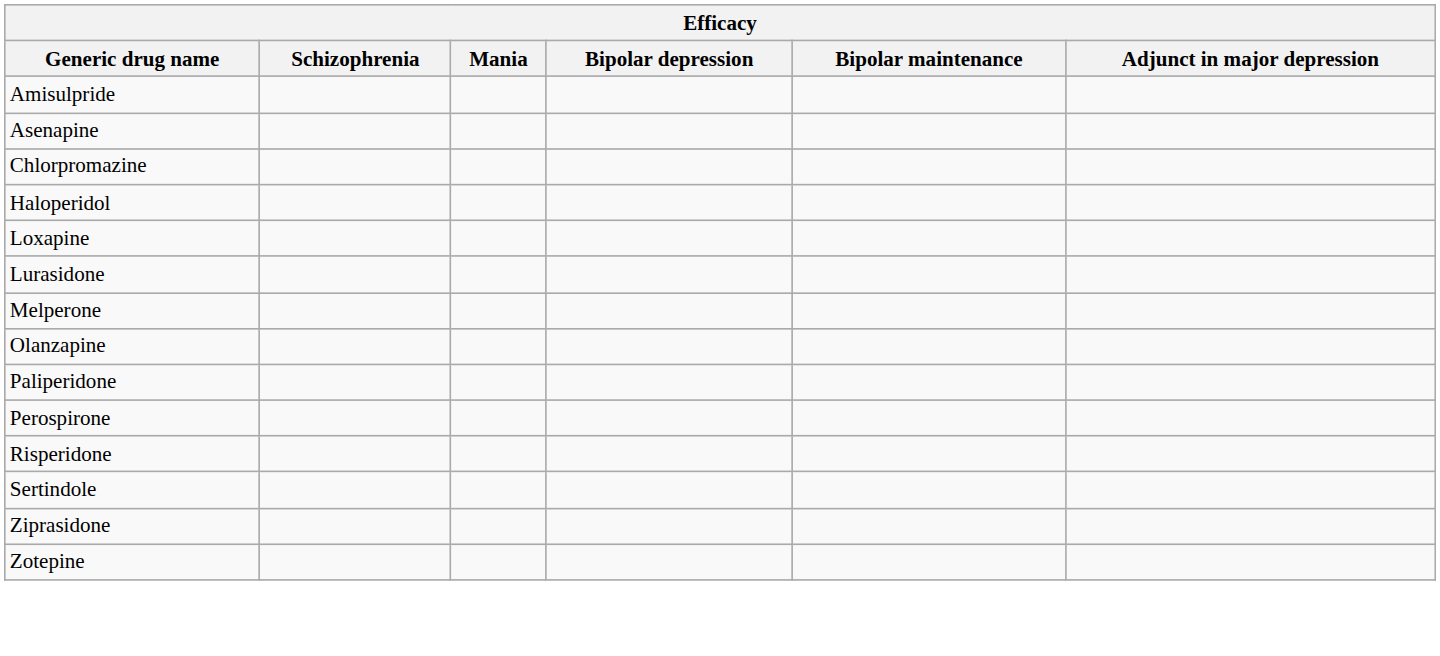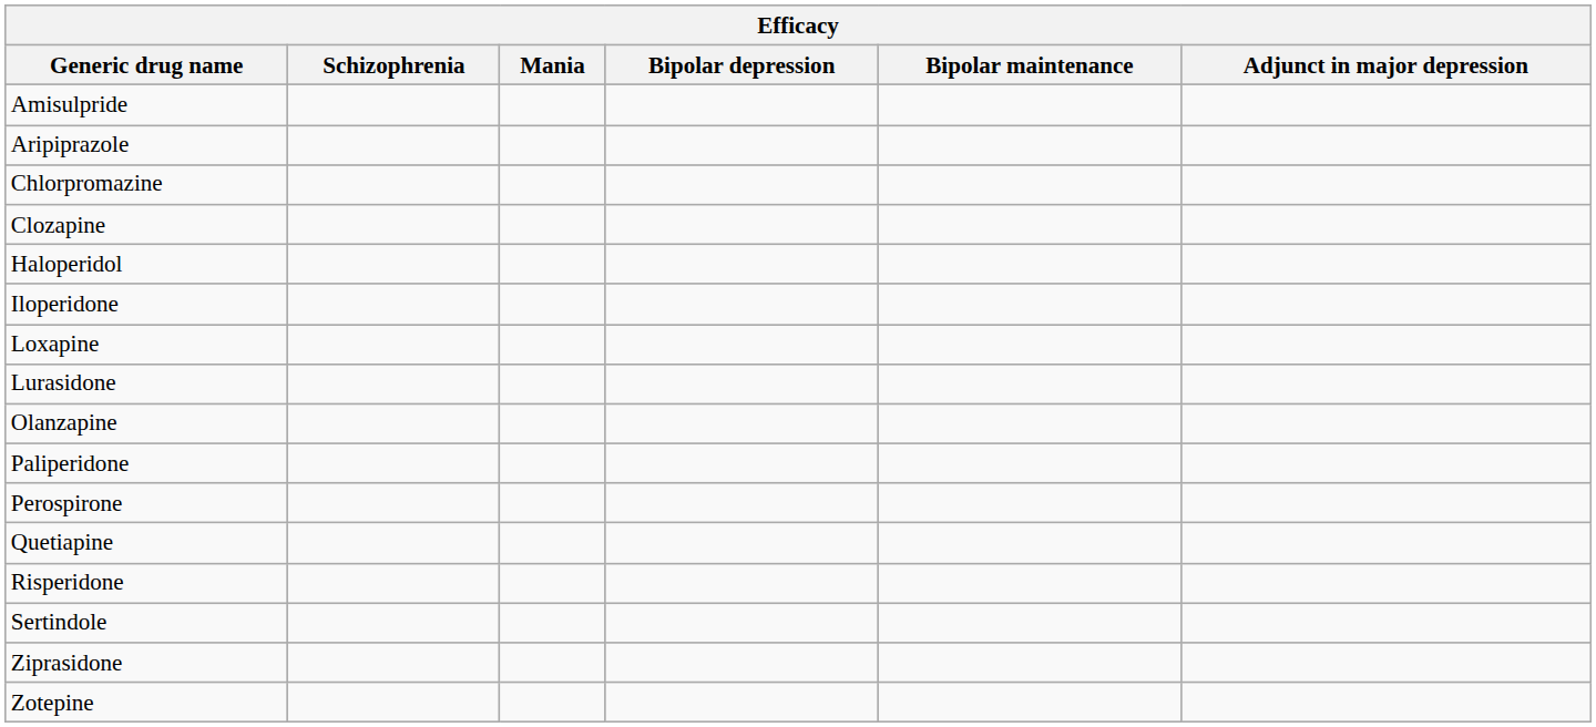 <table class="wikitable collapsible collapsed" style="font-size:small; width:100%;">
 <tr>
 <th colspan=6>Efficacy</th>
 </tr>
 <tr>
 <th>Generic drug name</th>
 <th>Schizophrenia</th>
 <th>Mania</th>
 <th>Bipolar depression</th>
 <th>Bipolar maintenance</th>
 <th>Adjunct in major depression</th>
 </tr>
 <tr>
 <td>Amisulpride</td>
 <td></td>
 <td></td>
 <td></td>
 <td></td>
 <td></td>
 </tr>
 <tr>
-<td>Asenapine</td>
+<td>Aripiprazole</td>
 <td></td>
 <td></td>
 <td></td>
 <td></td>
 <td></td>
 </tr>
 <tr>
 <td>Chlorpromazine</td>
 <td></td>
 <td></td>
 <td></td>
 <td></td>
 <td></td>
 </tr>
 <tr>
+<td>Clozapine</td>
+<td></td>
+<td></td>
+<td></td>
+<td></td>
+<td></td>
+</tr>
+<tr>
 <td>Haloperidol</td>
+<td></td>
+<td></td>
+<td></td>
+<td></td>
+<td></td>
+</tr>
+<tr>
+<td>Iloperidone</td>
 <td></td>
 <td></td>
 <td></td>
 <td></td>
 <td></td>
 </tr>
 <tr>
 <td>Loxapine</td>
 <td></td>
 <td></td>
 <td></td>
 <td></td>
 <td></td>
 </tr>
 <tr>
 <td>Lurasidone</td>
-<td></td>
-<td></td>
-<td></td>
-<td></td>
-<td></td>
-</tr>
-<tr>
-<td>Melperone</td>
 <td></td>
 <td></td>
 <td></td>
 <td></td>
 <td></td>
 </tr>
 <tr>
 <td>Olanzapine</td>
 <td></td>
 <td></td>
 <td></td>
 <td></td>
 <td></td>
 </tr>
 <tr>
 <td>Paliperidone</td>
 <td></td>
 <td></td>
 <td></td>
 <td></td>
 <td></td>
 </tr>
 <tr>
 <td>Perospirone</td>
+<td></td>
+<td></td>
+<td></td>
+<td></td>
+<td></td>
+</tr>
+<tr>
+<td>Quetiapine</td>
 <td></td>
 <td></td>
 <td></td>
 <td></td>
 <td></td>
 </tr>
 <tr>
 <td>Risperidone</td>
 <td></td>
 <td></td>
 <td></td>
 <td></td>
 <td></td>
 </tr>
 <tr>
 <td>Sertindole</td>
 <td></td>
 <td></td>
 <td></td>
 <td></td>
 <td></td>
 </tr>
 <tr>
 <td>Ziprasidone</td>
 <td></td>
 <td></td>
 <td></td>
 <td></td>
 <td></td>
 </tr>
 <tr>
 <td>Zotepine</td>
 <td></td>
 <td></td>
 <td></td>
 <td></td>
 <td></td>
 </tr>
 </table>
